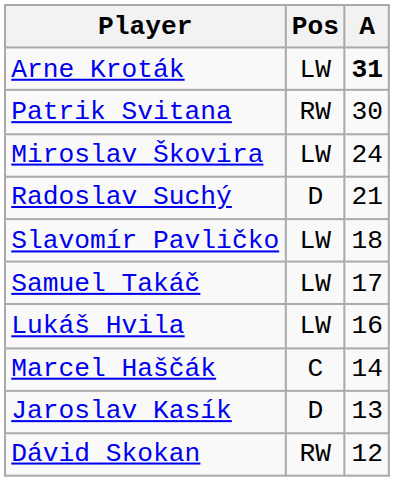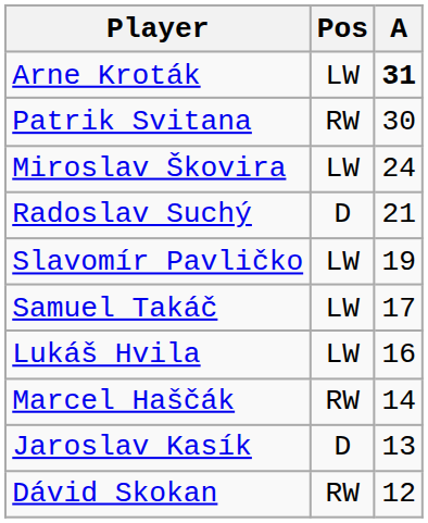 <table class="wikitable" style="text-align:center;">
 <tr>
 <th>Player</th>
 <th>Pos</th>
 <th>A</th>
 </tr>
 <tr>
 <td style="text-align:left;"><a href='#'>Arne Kroták</a></td>
 <td>LW</td>
 <td><strong>31</strong></td>
 </tr>
 <tr>
 <td style="text-align:left;"><a href='#'>Patrik Svitana</a></td>
 <td>RW</td>
 <td>30</td>
 </tr>
 <tr>
 <td style="text-align:left;"><a href='#'>Miroslav Škovira</a></td>
 <td>LW</td>
 <td>24</td>
 </tr>
 <tr>
 <td style="text-align:left;"><a href='#'>Radoslav Suchý</a></td>
 <td>D</td>
 <td>21</td>
 </tr>
 <tr>
 <td style="text-align:left;"><a href='#'>Slavomír Pavličko</a></td>
 <td>LW</td>
-<td>18</td>
+<td>19</td>
 </tr>
 <tr>
 <td style="text-align:left;"><a href='#'>Samuel Takáč</a></td>
 <td>LW</td>
 <td>17</td>
 </tr>
 <tr>
 <td style="text-align:left;"><a href='#'>Lukáš Hvila</a></td>
 <td>LW</td>
 <td>16</td>
 </tr>
 <tr>
 <td style="text-align:left;"><a href='#'>Marcel Haščák</a></td>
-<td>C</td>
+<td>RW</td>
 <td>14</td>
 </tr>
 <tr>
 <td style="text-align:left;"><a href='#'>Jaroslav Kasík</a></td>
 <td>D</td>
 <td>13</td>
 </tr>
 <tr>
 <td style="text-align:left;"><a href='#'>Dávid Skokan</a></td>
 <td>RW</td>
 <td>12</td>
 </tr>
 </table>
